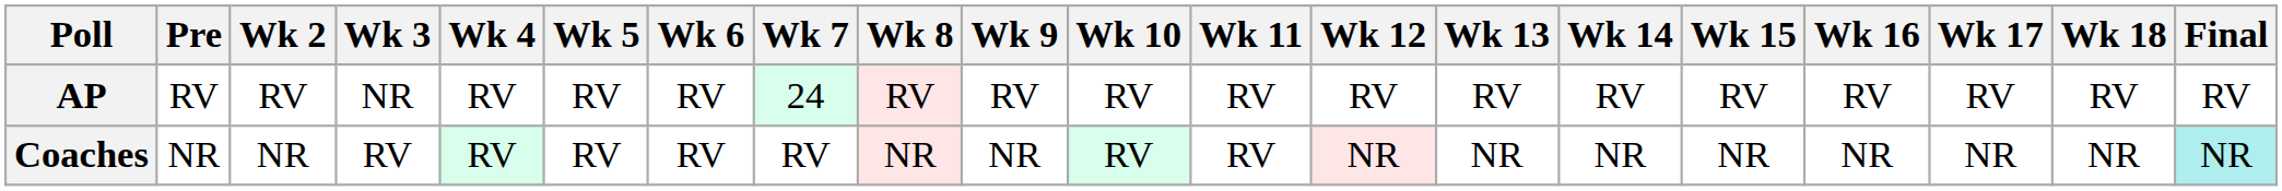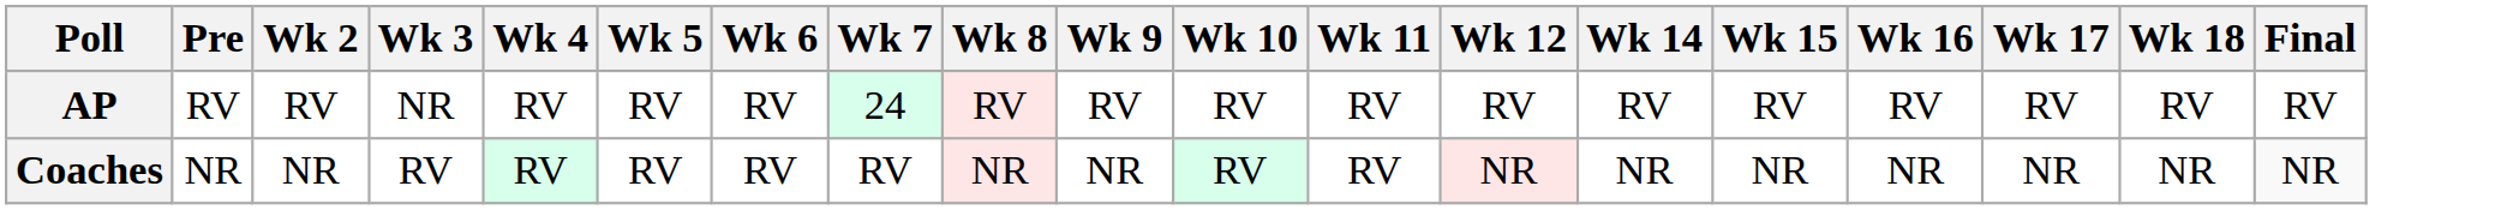 <table class="wikitable" style="white-space:nowrap;">
 <tr>
 <th>Poll</th>
 <th>Pre</th>
 <th>Wk 2</th>
 <th>Wk 3</th>
 <th>Wk 4</th>
 <th>Wk 5</th>
 <th>Wk 6</th>
 <th>Wk 7</th>
 <th>Wk 8</th>
 <th>Wk 9</th>
 <th>Wk 10</th>
 <th>Wk 11</th>
 <th>Wk 12</th>
-<th>Wk 13</th>
 <th>Wk 14</th>
 <th>Wk 15</th>
 <th>Wk 16</th>
 <th>Wk 17</th>
 <th>Wk 18</th>
 <th>Final</th>
 </tr>
 <tr style="text-align:center;">
 <th>AP</th>
 <td style="background:#FFF;">RV</td>
 <td style="background:#FFF;">RV</td>
 <td style="background:#FFF;">NR</td>
 <td style="background:#FFF;">RV</td>
 <td style="background:#FFF;">RV</td>
 <td style="background:#FFF;">RV</td>
 <td style="background:#D8FFEB;">24</td>
 <td style="background:#FFE6E6;">RV</td>
-<td style="background:#FFF;">RV</td>
 <td style="background:#FFF;">RV</td>
 <td style="background:#FFF;">RV</td>
 <td style="background:#FFF;">RV</td>
 <td style="background:#FFF;">RV</td>
 <td style="background:#FFF;">RV</td>
 <td style="background:#FFF;">RV</td>
 <td style="background:#FFF;">RV</td>
 <td style="background:#FFF;">RV</td>
 <td style="background:#FFF;">RV</td>
 <td style="background:#FFF;">RV</td>
 </tr>
 <tr style="text-align:center;">
 <th>Coaches</th>
 <td style="background:#FFF;">NR</td>
 <td style="background:#FFF;">NR</td>
 <td style="background:#FFF;">RV</td>
 <td style="background:#D8FFEB;">RV</td>
 <td style="background:#FFF;">RV</td>
 <td style="background:#FFF;">RV</td>
 <td style="background:#FFF;">RV</td>
 <td style="background:#FFE6E6;">NR</td>
 <td style="background:#FFF;">NR</td>
 <td style="background:#D8FFEB;">RV</td>
 <td style="background:#FFF;">RV</td>
 <td style="background:#FFE6E6;">NR</td>
 <td style="background:#FFF;">NR</td>
 <td style="background:#FFF;">NR</td>
 <td style="background:#FFF;">NR</td>
 <td style="background:#FFF;">NR</td>
 <td style="background:#FFF;">NR</td>
-<td style="background:#FFF;">NR</td>
-<td style="background: paleturquoise;">NR</td>
+<td>NR</td>
 </tr>
 </table>
